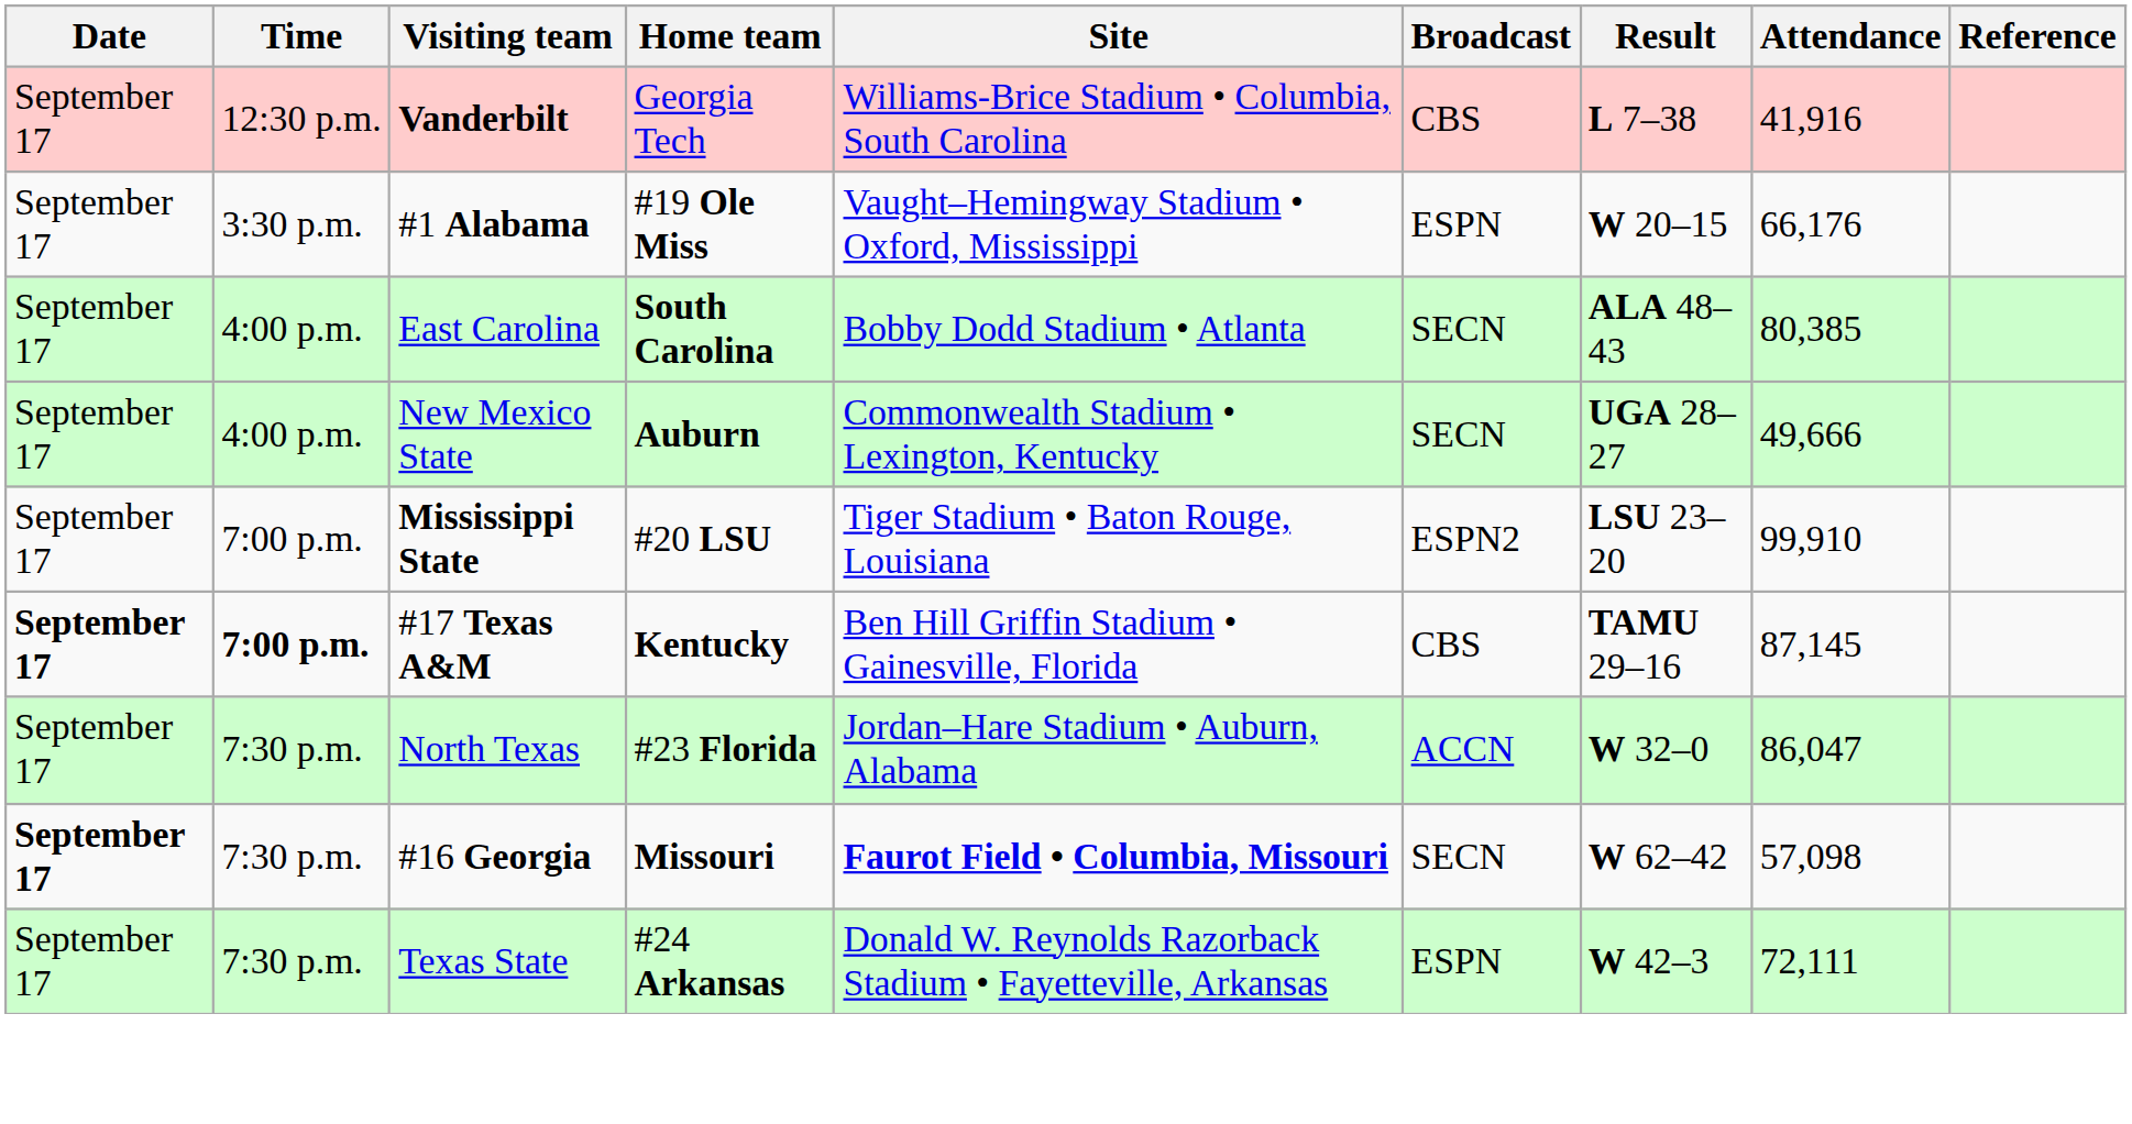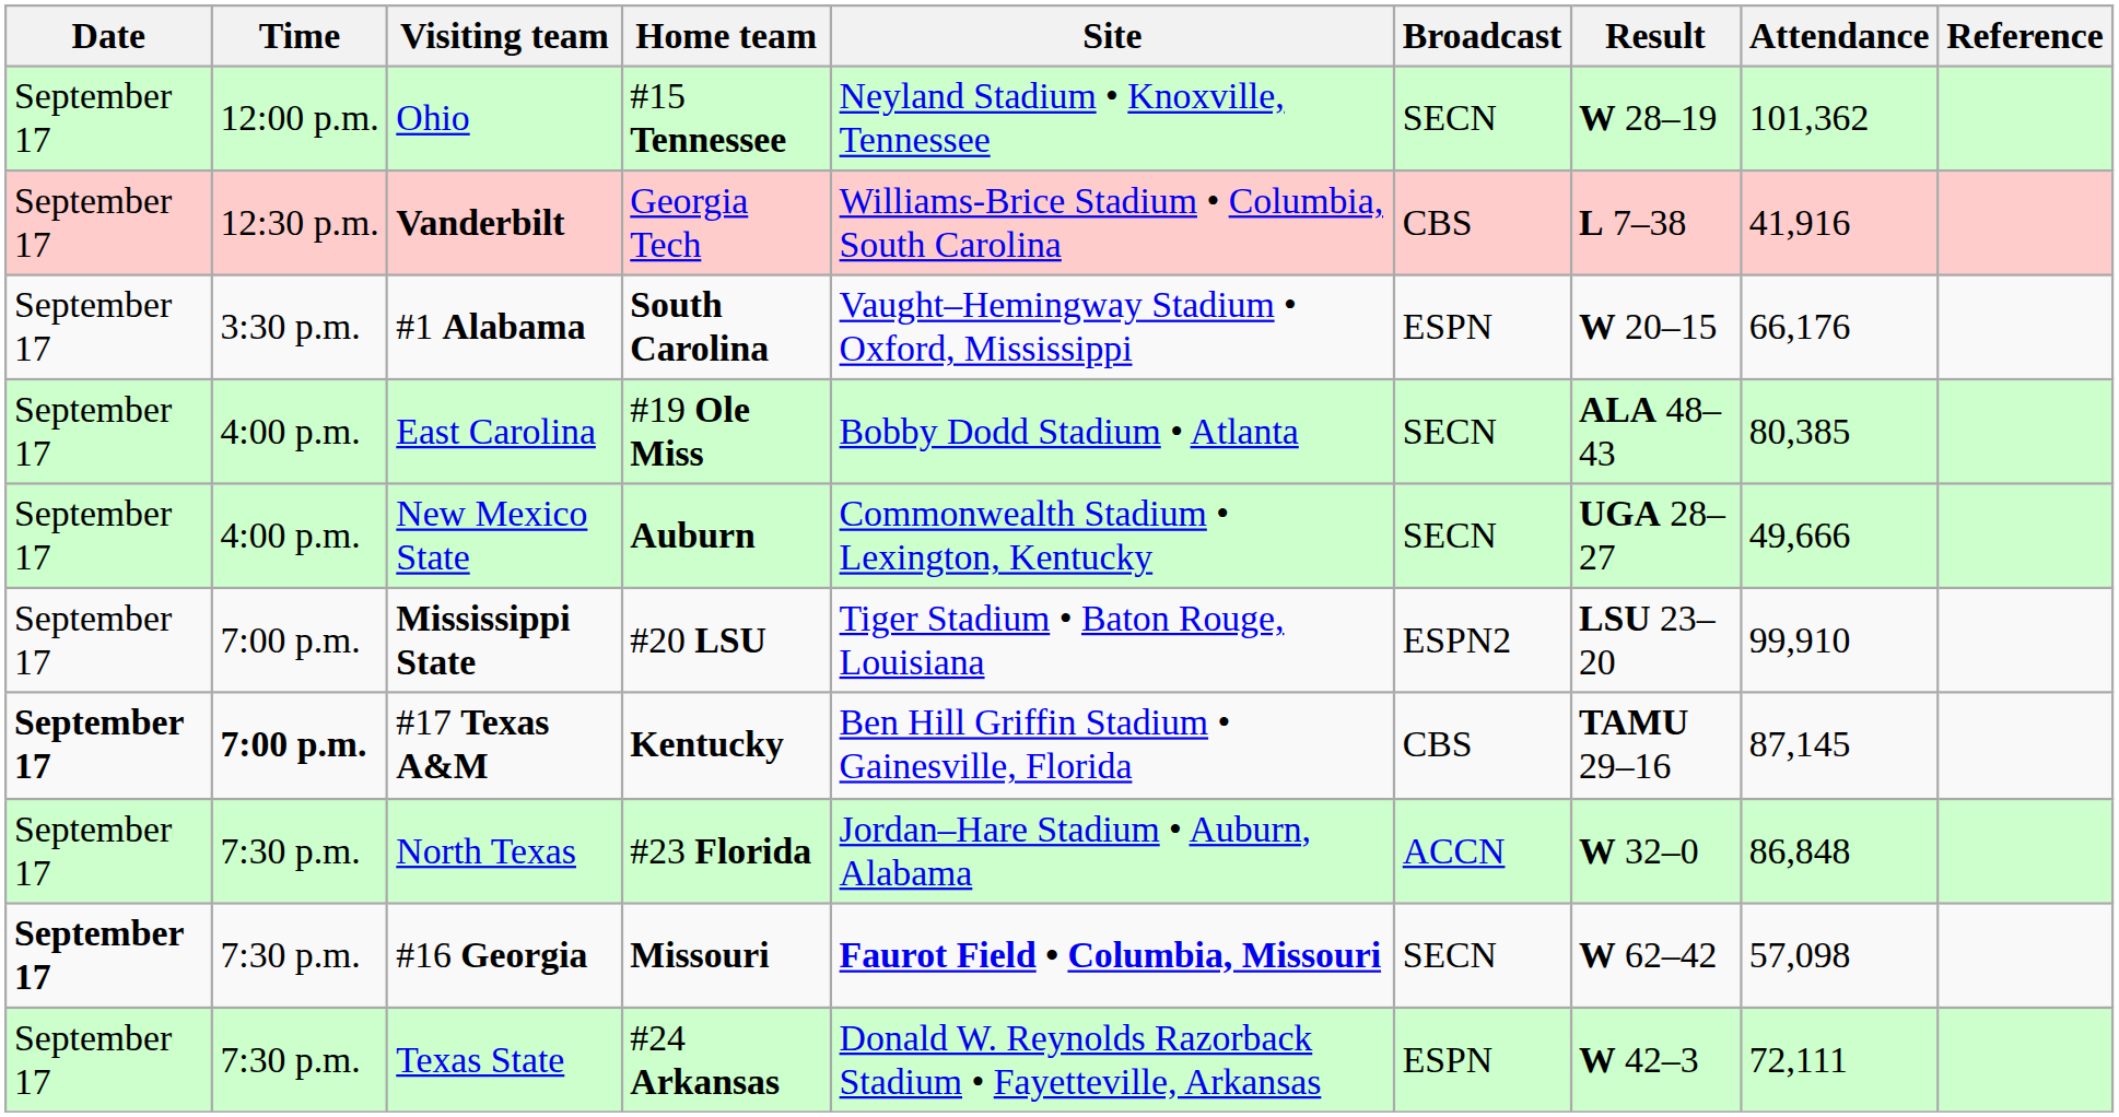 <table class="wikitable" style="font-size:95%;">
 <tr>
 <th>Date</th>
 <th>Time</th>
 <th>Visiting team</th>
 <th>Home team</th>
 <th>Site</th>
 <th>Broadcast</th>
 <th>Result</th>
 <th>Attendance</th>
 <th class="unsortable">Reference</th>
+</tr>
+<tr bgcolor=ccffcc>
+<td>September 17</td>
+<td>12:00 p.m.</td>
+<td><a href='#'>Ohio</a></td>
+<td>#15 <strong>Tennessee</strong></td>
+<td><a href='#'>Neyland Stadium</a> • <a href='#'>Knoxville, Tennessee</a></td>
+<td>SECN</td>
+<td><strong>W</strong> 28–19</td>
+<td>101,362</td>
+<td></td>
 </tr>
 <tr bgcolor=ffcccc>
 <td>September 17</td>
 <td>12:30 p.m.</td>
 <td><strong>Vanderbilt</strong></td>
 <td><a href='#'>Georgia Tech</a></td>
 <td><a href='#'>Williams-Brice Stadium</a> • <a href='#'>Columbia, South Carolina</a></td>
 <td>CBS</td>
 <td><strong>L</strong> 7–38</td>
 <td>41,916</td>
 <td></td>
 </tr>
 <tr bgcolor=>
 <td>September 17</td>
 <td>3:30 p.m.</td>
 <td>#1 <strong>Alabama</strong></td>
-<td>#19 <strong>Ole Miss</strong></td>
+<td><strong>South Carolina</strong></td>
 <td><a href='#'>Vaught–Hemingway Stadium</a> • <a href='#'>Oxford, Mississippi</a></td>
 <td>ESPN</td>
 <td><strong>W</strong> 20–15</td>
 <td>66,176</td>
 <td></td>
 </tr>
 <tr bgcolor=ccffcc>
 <td>September 17</td>
 <td>4:00 p.m.</td>
 <td><a href='#'>East Carolina</a></td>
-<td><strong>South Carolina</strong></td>
+<td>#19 <strong>Ole Miss</strong></td>
 <td><a href='#'>Bobby Dodd Stadium</a> • <a href='#'>Atlanta</a></td>
 <td>SECN</td>
 <td><strong>ALA</strong> 48–43</td>
 <td>80,385</td>
 <td></td>
 </tr>
 <tr bgcolor=ccffcc>
 <td>September 17</td>
 <td>4:00 p.m.</td>
 <td><a href='#'>New Mexico State</a></td>
 <td><strong>Auburn</strong></td>
 <td><a href='#'>Commonwealth Stadium</a> • <a href='#'>Lexington, Kentucky</a></td>
 <td>SECN</td>
 <td><strong>UGA</strong> 28–27</td>
 <td>49,666</td>
 <td></td>
 </tr>
 <tr bgcolor=>
 <td>September 17</td>
 <td>7:00 p.m.</td>
 <td><strong>Mississippi State</strong></td>
 <td>#20 <strong>LSU</strong></td>
 <td><a href='#'>Tiger Stadium</a> • <a href='#'>Baton Rouge, Louisiana</a></td>
 <td>ESPN2</td>
 <td><strong>LSU</strong> 23–20</td>
 <td>99,910</td>
 <td></td>
 </tr>
 <tr bgcolor=>
 <td><strong>September 17</strong></td>
 <td><strong>7:00 p.m.</strong></td>
 <td>#17 <strong>Texas A&M</strong></td>
 <td><strong>Kentucky</strong></td>
 <td><a href='#'>Ben Hill Griffin Stadium</a> • <a href='#'>Gainesville, Florida</a></td>
 <td>CBS</td>
 <td><strong>TAMU</strong> 29–16</td>
 <td>87,145</td>
 <td></td>
 </tr>
 <tr bgcolor=ccffcc>
 <td>September 17</td>
 <td>7:30 p.m.</td>
 <td><a href='#'>North Texas</a></td>
 <td>#23 <strong>Florida</strong></td>
 <td><a href='#'>Jordan–Hare Stadium</a> • <a href='#'>Auburn, Alabama</a></td>
 <td><a href='#'>ACCN</a></td>
 <td><strong>W</strong> 32–0</td>
-<td>86,047</td>
+<td>86,848</td>
 <td></td>
 </tr>
 <tr bgcolor=>
 <td><strong>September 17</strong></td>
 <td>7:30 p.m.</td>
 <td>#16 <strong>Georgia</strong></td>
 <td><strong>Missouri</strong></td>
 <td><strong><a href='#'>Faurot Field</a> • <a href='#'>Columbia, Missouri</a></strong></td>
 <td>SECN</td>
 <td><strong>W</strong> 62–42</td>
 <td>57,098</td>
 <td></td>
 </tr>
 <tr bgcolor=ccffcc>
 <td>September 17</td>
 <td>7:30 p.m.</td>
 <td><a href='#'>Texas State</a></td>
 <td>#24 <strong>Arkansas</strong></td>
 <td><a href='#'>Donald W. Reynolds Razorback Stadium</a> • <a href='#'>Fayetteville, Arkansas</a></td>
 <td>ESPN</td>
 <td><strong>W</strong> 42–3</td>
 <td>72,111</td>
 <td></td>
 </tr>
 </table>
